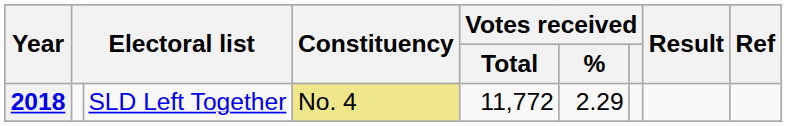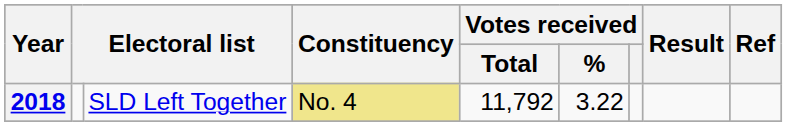 <table class="wikitable" style="font-size: 90%;">
 <tr>
 <th rowspan="2">Year</th>
 <th rowspan="2" colspan="2">Electoral list</th>
 <th rowspan="2">Constituency</th>
 <th colspan="3">Votes received</th>
 <th rowspan="2">Result</th>
 <th rowspan="2">Ref</th>
 </tr>
 <tr>
 <th>Total</th>
 <th>%</th>
 <th></th>
 </tr>
 <tr>
 <th><a href='#'>2018</a></th>
 <td></td>
 <td><a href='#'>SLD Left Together</a></td>
 <td style="background: khaki;">No. 4</td>
-<td style="text-align: right;">11,772</td>
-<td style="text-align: right;">2.29</td>
+<td style="text-align: right;">11,792</td>
+<td style="text-align: right;">3.22</td>
 <td></td>
 <td></td>
 <td></td>
 </tr>
 </table>
